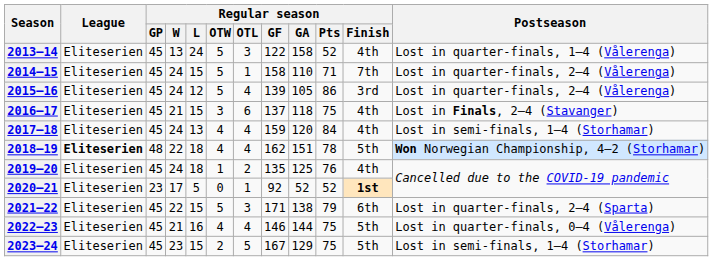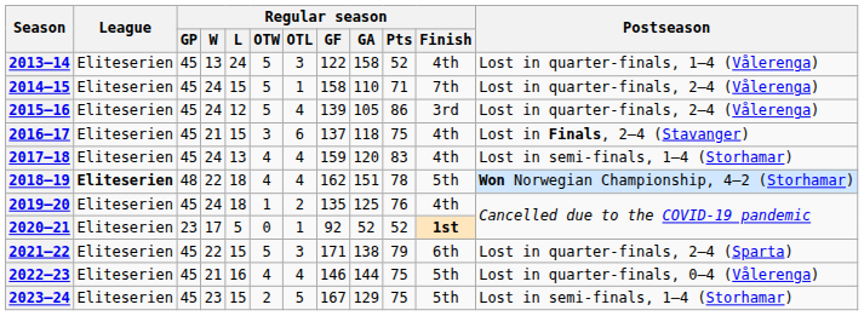 <table class="wikitable" style="text-align: center; font-size: 95%">
 <tr>
 <th rowspan="2">Season</th>
 <th rowspan="2">League</th>
 <th colspan="9">Regular season</th>
 <th rowspan="2">Postseason</th>
 </tr>
 <tr>
 <th>GP</th>
 <th>W</th>
 <th>L</th>
 <th>OTW</th>
 <th>OTL</th>
 <th>GF</th>
 <th>GA</th>
 <th>Pts</th>
 <th>Finish</th>
 </tr>
 <tr>
 <th><a href='#'>2013–14</a></th>
 <td>Eliteserien</td>
 <td>45</td>
 <td>13</td>
 <td>24</td>
 <td>5</td>
 <td>3</td>
 <td>122</td>
 <td>158</td>
 <td>52</td>
 <td>4th</td>
 <td align="left">Lost in quarter-finals, 1–4 (<a href='#'>Vålerenga</a>)</td>
 </tr>
 <tr>
 <th><a href='#'>2014–15</a></th>
 <td>Eliteserien</td>
 <td>45</td>
 <td>24</td>
 <td>15</td>
 <td>5</td>
 <td>1</td>
 <td>158</td>
 <td>110</td>
 <td>71</td>
 <td>7th</td>
 <td align="left">Lost in quarter-finals, 2–4 (<a href='#'>Vålerenga</a>)</td>
 </tr>
 <tr>
 <th><a href='#'>2015–16</a></th>
 <td>Eliteserien</td>
 <td>45</td>
 <td>24</td>
 <td>12</td>
 <td>5</td>
 <td>4</td>
 <td>139</td>
 <td>105</td>
 <td>86</td>
 <td>3rd</td>
 <td align="left">Lost in quarter-finals, 2–4 (<a href='#'>Vålerenga</a>)</td>
 </tr>
 <tr>
 <th><a href='#'>2016–17</a></th>
 <td>Eliteserien</td>
 <td>45</td>
 <td>21</td>
 <td>15</td>
 <td>3</td>
 <td>6</td>
 <td>137</td>
 <td>118</td>
 <td>75</td>
 <td>4th</td>
 <td align="left">Lost in <strong>Finals</strong>, 2–4 (<a href='#'>Stavanger</a>)</td>
 </tr>
 <tr>
 <th><a href='#'>2017–18</a></th>
 <td>Eliteserien</td>
 <td>45</td>
 <td>24</td>
 <td>13</td>
 <td>4</td>
 <td>4</td>
 <td>159</td>
 <td>120</td>
-<td>84</td>
+<td>83</td>
 <td>4th</td>
 <td align="left">Lost in semi-finals, 1–4 (<a href='#'>Storhamar</a>)</td>
 </tr>
 <tr>
 <th><a href='#'>2018–19</a></th>
 <td><strong>Eliteserien</strong></td>
 <td>48</td>
 <td>22</td>
 <td>18</td>
 <td>4</td>
 <td>4</td>
 <td>162</td>
 <td>151</td>
 <td>78</td>
 <td>5th</td>
 <td align="left" bgcolor="#D0E7FF"><strong>Won</strong> Norwegian Championship, 4–2 (<a href='#'>Storhamar</a>)</td>
 </tr>
 <tr>
 <th><a href='#'>2019–20</a></th>
 <td>Eliteserien</td>
 <td>45</td>
 <td>24</td>
 <td>18</td>
 <td>1</td>
 <td>2</td>
 <td>135</td>
 <td>125</td>
 <td>76</td>
 <td>4th</td>
 <td align="left" rowspan="2"><em>Cancelled due to the <a href='#'>COVID-19 pandemic</a></em></td>
 </tr>
 <tr>
 <th><a href='#'>2020–21</a></th>
 <td>Eliteserien</td>
 <td>23</td>
 <td>17</td>
 <td>5</td>
 <td>0</td>
 <td>1</td>
 <td>92</td>
 <td>52</td>
 <td>52</td>
 <td style="background: #FFE6BD"><strong>1st</strong></td>
 </tr>
 <tr>
 <th><a href='#'>2021–22</a></th>
 <td>Eliteserien</td>
 <td>45</td>
 <td>22</td>
 <td>15</td>
 <td>5</td>
 <td>3</td>
 <td>171</td>
 <td>138</td>
 <td>79</td>
 <td>6th</td>
 <td align="left">Lost in quarter-finals, 2–4 (<a href='#'>Sparta</a>)</td>
 </tr>
 <tr>
 <th><a href='#'>2022–23</a></th>
 <td>Eliteserien</td>
 <td>45</td>
 <td>21</td>
 <td>16</td>
 <td>4</td>
 <td>4</td>
 <td>146</td>
 <td>144</td>
 <td>75</td>
 <td>5th</td>
 <td align="left">Lost in quarter-finals, 0–4 (<a href='#'>Vålerenga</a>)</td>
 </tr>
 <tr>
 <th><a href='#'>2023–24</a></th>
 <td>Eliteserien</td>
 <td>45</td>
 <td>23</td>
 <td>15</td>
 <td>2</td>
 <td>5</td>
 <td>167</td>
 <td>129</td>
 <td>75</td>
 <td>5th</td>
 <td align="left">Lost in semi-finals, 1–4 (<a href='#'>Storhamar</a>)</td>
 </tr>
 </table>
